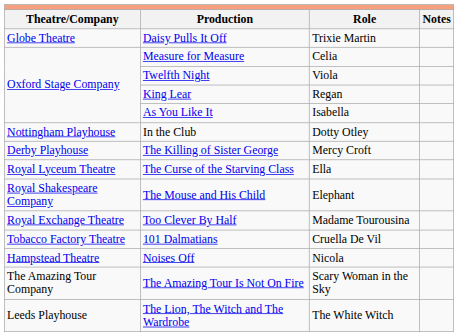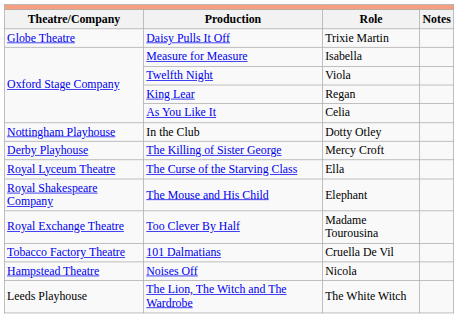 <table class="wikitable">
 <tr>
 <th colspan=4 style="background:#F79F81;"></th>
 </tr>
 <tr>
 <th>Theatre/Company</th>
 <th>Production</th>
 <th>Role</th>
 <th>Notes</th>
 </tr>
 <tr>
 <td><a href='#'>Globe Theatre</a></td>
 <td><a href='#'>Daisy Pulls It Off</a></td>
 <td>Trixie Martin</td>
 <td></td>
 </tr>
 <tr>
 <td rowspan="4"><a href='#'>Oxford Stage Company</a></td>
 <td><a href='#'>Measure for Measure</a></td>
-<td>Celia</td>
+<td>Isabella</td>
 <td></td>
 </tr>
 <tr>
 <td><a href='#'>Twelfth Night</a></td>
 <td>Viola</td>
 <td></td>
 </tr>
 <tr>
 <td><a href='#'>King Lear</a></td>
 <td>Regan</td>
 <td></td>
 </tr>
 <tr>
 <td><a href='#'>As You Like It</a></td>
-<td>Isabella</td>
+<td>Celia</td>
 <td></td>
 </tr>
 <tr>
 <td><a href='#'>Nottingham Playhouse</a></td>
 <td>In the Club</td>
 <td>Dotty Otley</td>
 <td></td>
 </tr>
 <tr>
 <td><a href='#'>Derby Playhouse</a></td>
 <td><a href='#'>The Killing of Sister George</a></td>
 <td>Mercy Croft</td>
 <td></td>
 </tr>
 <tr>
 <td><a href='#'>Royal Lyceum Theatre</a></td>
 <td><a href='#'>The Curse of the Starving Class</a></td>
 <td>Ella</td>
 <td></td>
 </tr>
 <tr>
 <td><a href='#'>Royal Shakespeare Company</a></td>
 <td><a href='#'>The Mouse and His Child</a></td>
 <td>Elephant</td>
 <td></td>
 </tr>
 <tr>
 <td><a href='#'>Royal Exchange Theatre</a></td>
 <td><a href='#'>Too Clever By Half</a></td>
 <td>Madame Tourousina</td>
 <td></td>
 </tr>
 <tr>
 <td><a href='#'>Tobacco Factory Theatre</a></td>
 <td><a href='#'>101 Dalmatians</a></td>
 <td>Cruella De Vil</td>
 <td></td>
 </tr>
 <tr>
 <td><a href='#'>Hampstead Theatre</a></td>
 <td><a href='#'>Noises Off</a></td>
 <td>Nicola</td>
 <td></td>
 </tr>
 <tr>
-<td>The Amazing Tour Company</td>
-<td><a href='#'>The Amazing Tour Is Not On Fire</a></td>
-<td>Scary Woman in the Sky</td>
-<td></td>
-</tr>
-<tr>
 <td>Leeds Playhouse</td>
 <td><a href='#'>The Lion, The Witch and The Wardrobe</a></td>
 <td>The White Witch</td>
 <td></td>
 </tr>
 </table>
